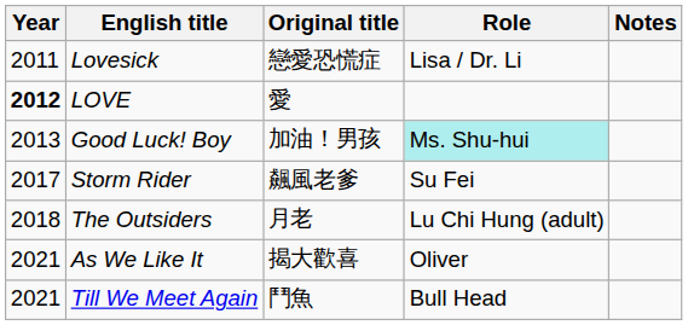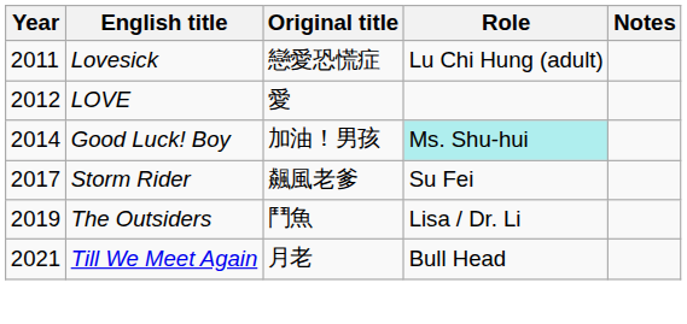 <table class="wikitable sortable">
 <tr>
 <th>Year</th>
 <th>English title</th>
 <th>Original title</th>
 <th>Role</th>
 <th class="unsortable">Notes</th>
 </tr>
 <tr>
 <td>2011</td>
 <td><em>Lovesick</em></td>
 <td>戀愛恐慌症</td>
-<td>Lisa / Dr. Li</td>
+<td>Lu Chi Hung (adult)</td>
 <td></td>
 </tr>
 <tr>
-<td><strong>2012</strong></td>
+<td>2012</td>
 <td><em>LOVE</em></td>
 <td>愛</td>
 <td></td>
 <td></td>
 </tr>
 <tr>
-<td>2013</td>
+<td>2014</td>
 <td><em>Good Luck! Boy</em></td>
 <td>加油！男孩</td>
 <td style="background: paleturquoise;">Ms. Shu-hui</td>
 <td></td>
 </tr>
 <tr>
 <td>2017</td>
 <td><em>Storm Rider</em></td>
 <td>飆風老爹</td>
 <td>Su Fei</td>
 <td></td>
 </tr>
 <tr>
-<td>2018</td>
+<td>2019</td>
 <td><em>The Outsiders</em></td>
-<td>月老</td>
-<td>Lu Chi Hung (adult)</td>
-<td></td>
-</tr>
-<tr>
-<td>2021</td>
-<td><em>As We Like It</em></td>
-<td>揭大歡喜</td>
-<td>Oliver</td>
+<td>鬥魚</td>
+<td>Lisa / Dr. Li</td>
 <td></td>
 </tr>
 <tr>
 <td>2021</td>
 <td><em><a href='#'>Till We Meet Again</a></em></td>
-<td>鬥魚</td>
+<td>月老</td>
 <td>Bull Head</td>
 <td></td>
 </tr>
 </table>
